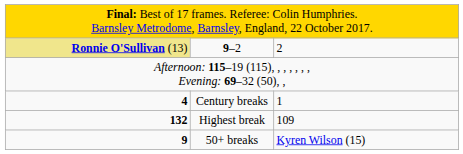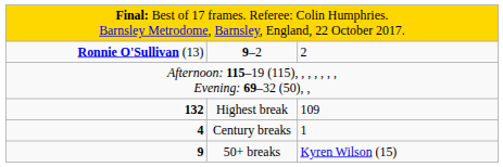 <table class="wikitable" style="font-size: 95%; margin: 1em auto 1em auto;">
 <tr>
 <td colspan="3" align="center" bgcolor="#ffd700"><strong>Final:</strong> Best of 17 frames. Referee: Colin Humphries.<br> <a href='#'>Barnsley Metrodome</a>, <a href='#'>Barnsley</a>, England, 22 October 2017.</td>
 </tr>
 <tr>
-<td width="230" align="right" style="background: khaki;"><strong><a href='#'>Ronnie O'Sullivan</a></strong> (13)<br></td>
+<td width="230" align="right"><strong><a href='#'>Ronnie O'Sullivan</a></strong> (13)<br></td>
 <td width="100" align="center"><strong>9</strong>–2</td>
 <td>2</td>
 </tr>
 <tr>
 <td colspan="3" align="center" style="font-size: 100%"><em>Afternoon:</em> <strong>115</strong>–19 (115), , , , , , ,  <br><em>Evening:</em> <strong>69</strong>–32 (50), , </td>
 </tr>
 <tr>
+<td align="right"><strong>132</strong></td>
+<td align="center">Highest break</td>
+<td>109</td>
+</tr>
+<tr>
 <td align="right"><strong>4</strong></td>
 <td align="center">Century breaks</td>
 <td>1</td>
-</tr>
-<tr>
-<td align="right"><strong>132</strong></td>
-<td align="center">Highest break</td>
-<td>109</td>
 </tr>
 <tr>
 <td align="right"><strong>9</strong></td>
 <td align="center">50+ breaks</td>
 <td width="230"><a href='#'>Kyren Wilson</a> (15)<br></td>
 </tr>
 </table>
